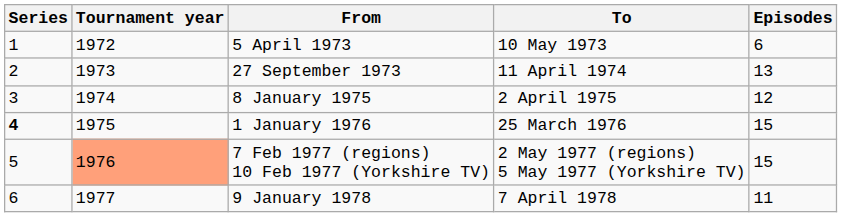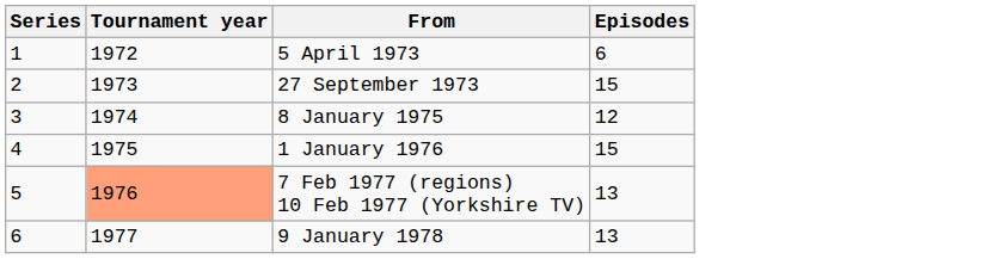 <table class="wikitable">
 <tr>
 <th>Series</th>
 <th>Tournament year</th>
 <th>From</th>
-<th>To</th>
 <th>Episodes</th>
 </tr>
 <tr>
 <td>1</td>
 <td>1972</td>
 <td>5 April 1973</td>
-<td>10 May 1973</td>
 <td>6</td>
 </tr>
 <tr>
 <td>2</td>
 <td>1973</td>
 <td>27 September 1973</td>
-<td>11 April 1974</td>
-<td>13</td>
+<td>15</td>
 </tr>
 <tr>
 <td>3</td>
 <td>1974</td>
 <td>8 January 1975</td>
-<td>2 April 1975</td>
 <td>12</td>
 </tr>
 <tr>
-<td><strong>4</strong></td>
+<td>4</td>
 <td>1975</td>
 <td>1 January 1976</td>
-<td>25 March 1976</td>
 <td>15</td>
 </tr>
 <tr>
 <td>5</td>
 <td style="background: lightsalmon;">1976</td>
 <td>7 Feb 1977 (regions)<br>10 Feb 1977 (Yorkshire TV)</td>
-<td>2 May 1977 (regions)<br>5 May 1977 (Yorkshire TV)</td>
-<td>15</td>
+<td>13</td>
 </tr>
 <tr>
 <td>6</td>
 <td>1977</td>
 <td>9 January 1978</td>
-<td>7 April 1978</td>
-<td>11</td>
+<td>13</td>
 </tr>
 </table>
